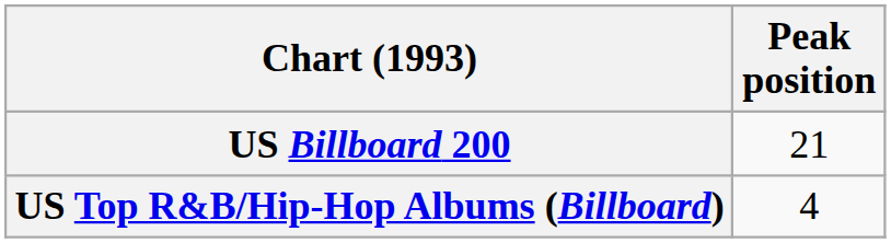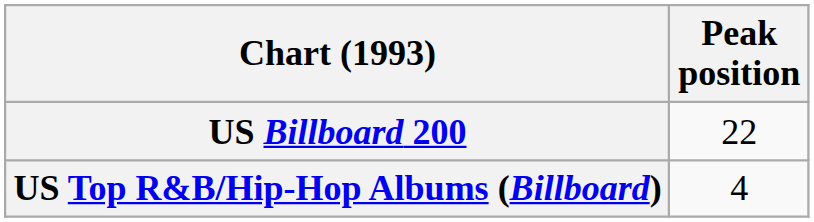 <table class="wikitable sortable plainrowheaders" style="text-align:center">
 <tr>
 <th scope="col">Chart (1993)</th>
 <th scope="col">Peak<br> position</th>
 </tr>
 <tr>
 <th scope="row">US <a href='#'><em>Billboard</em> 200</a></th>
-<td>21</td>
+<td>22</td>
 </tr>
 <tr>
 <th scope="row">US <a href='#'>Top R&B/Hip-Hop Albums</a> (<em><a href='#'>Billboard</a></em>)</th>
 <td>4</td>
 </tr>
 </table>
